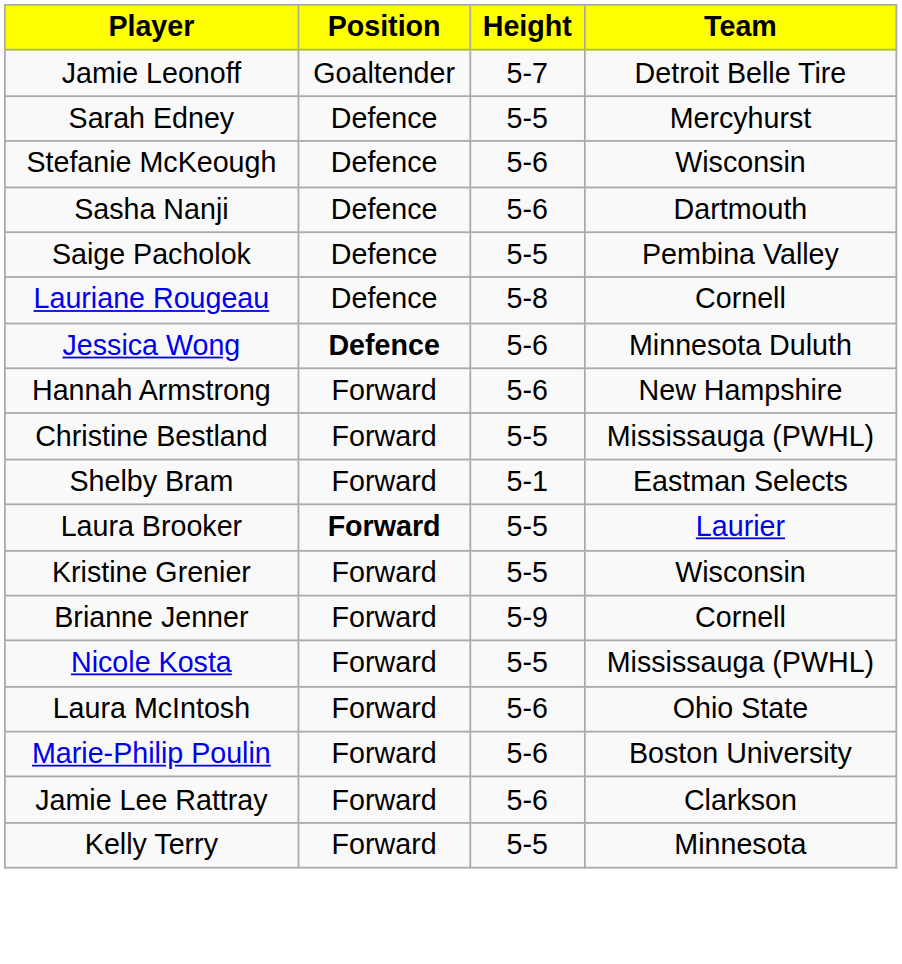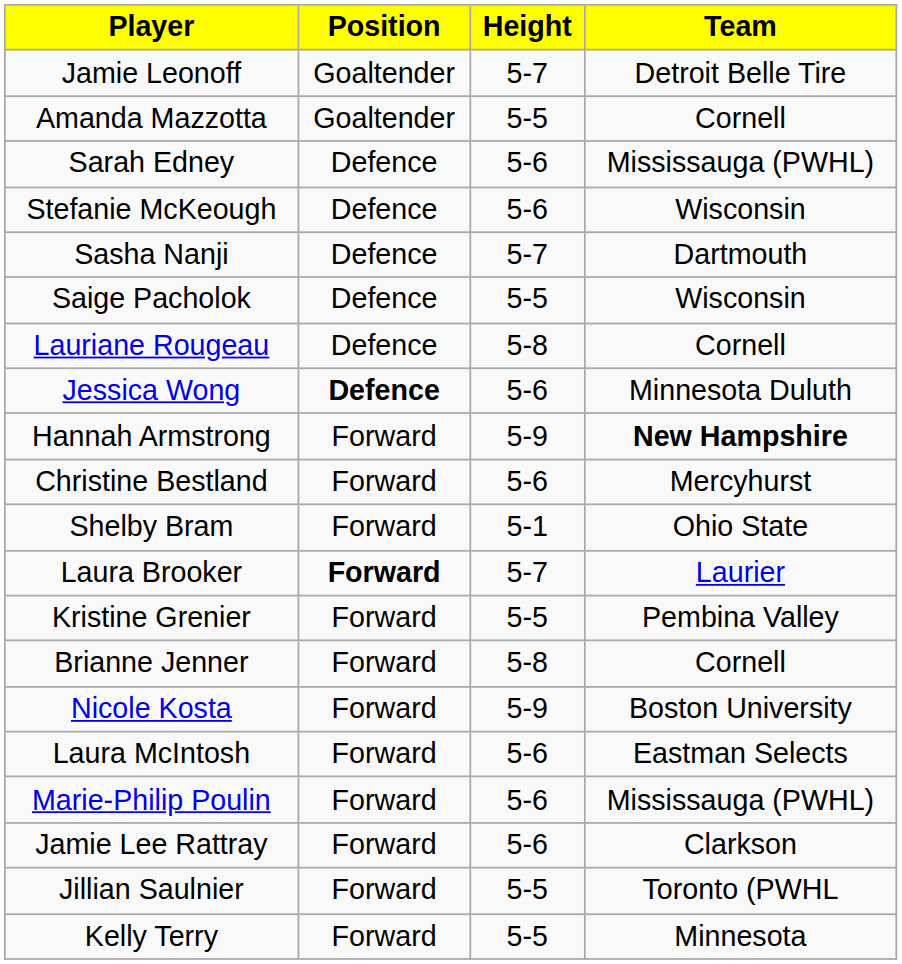 <table class="wikitable" style="width:80%;">
 <tr style="text-align:center; background:yellow; color:black;">
 <td><strong>Player</strong></td>
 <td><strong>Position</strong></td>
 <td><strong>Height</strong></td>
 <td><strong>Team</strong></td>
 </tr>
 <tr style="text-align:center;" bgcolor="">
 <td>Jamie Leonoff</td>
 <td>Goaltender</td>
 <td>5-7</td>
 <td>Detroit Belle Tire</td>
 </tr>
 <tr style="text-align:center;" bgcolor="">
+<td>Amanda Mazzotta</td>
+<td>Goaltender</td>
+<td>5-5</td>
+<td>Cornell</td>
+</tr>
+<tr style="text-align:center;" bgcolor="">
 <td>Sarah Edney</td>
 <td>Defence</td>
-<td>5-5</td>
-<td>Mercyhurst</td>
+<td>5-6</td>
+<td>Mississauga (PWHL)</td>
 </tr>
 <tr style="text-align:center;" bgcolor="">
 <td>Stefanie McKeough</td>
 <td>Defence</td>
 <td>5-6</td>
 <td>Wisconsin</td>
 </tr>
 <tr style="text-align:center;" bgcolor="">
 <td>Sasha Nanji</td>
 <td>Defence</td>
-<td>5-6</td>
+<td>5-7</td>
 <td>Dartmouth</td>
 </tr>
 <tr style="text-align:center;" bgcolor="">
 <td>Saige Pacholok</td>
 <td>Defence</td>
 <td>5-5</td>
-<td>Pembina Valley</td>
+<td>Wisconsin</td>
 </tr>
 <tr style="text-align:center;" bgcolor="">
 <td><a href='#'>Lauriane Rougeau</a></td>
 <td>Defence</td>
 <td>5-8</td>
 <td>Cornell</td>
 </tr>
 <tr style="text-align:center;" bgcolor="">
 <td><a href='#'>Jessica Wong</a></td>
 <td><strong>Defence</strong></td>
 <td>5-6</td>
 <td>Minnesota Duluth</td>
 </tr>
 <tr style="text-align:center;" bgcolor="">
 <td>Hannah Armstrong</td>
 <td>Forward</td>
-<td>5-6</td>
-<td>New Hampshire</td>
+<td>5-9</td>
+<td><strong>New Hampshire</strong></td>
 </tr>
 <tr style="text-align:center;" bgcolor="">
 <td>Christine Bestland</td>
 <td>Forward</td>
-<td>5-5</td>
-<td>Mississauga (PWHL)</td>
+<td>5-6</td>
+<td>Mercyhurst</td>
 </tr>
 <tr style="text-align:center;" bgcolor="">
 <td>Shelby Bram</td>
 <td>Forward</td>
 <td>5-1</td>
-<td>Eastman Selects</td>
+<td>Ohio State</td>
 </tr>
 <tr style="text-align:center;" bgcolor="">
 <td>Laura Brooker</td>
 <td><strong>Forward</strong></td>
-<td>5-5</td>
+<td>5-7</td>
 <td><a href='#'>Laurier</a></td>
 </tr>
 <tr style="text-align:center;" bgcolor="">
 <td>Kristine Grenier</td>
 <td>Forward</td>
 <td>5-5</td>
-<td>Wisconsin</td>
+<td>Pembina Valley</td>
 </tr>
 <tr style="text-align:center;" bgcolor="">
 <td>Brianne Jenner</td>
 <td>Forward</td>
-<td>5-9</td>
+<td>5-8</td>
 <td>Cornell</td>
 </tr>
 <tr style="text-align:center;" bgcolor="">
 <td><a href='#'>Nicole Kosta</a></td>
 <td>Forward</td>
-<td>5-5</td>
-<td>Mississauga (PWHL)</td>
+<td>5-9</td>
+<td>Boston University</td>
 </tr>
 <tr style="text-align:center;" bgcolor="">
 <td>Laura McIntosh</td>
 <td>Forward</td>
 <td>5-6</td>
-<td>Ohio State</td>
+<td>Eastman Selects</td>
 </tr>
 <tr style="text-align:center;" bgcolor="">
 <td><a href='#'>Marie-Philip Poulin</a></td>
 <td>Forward</td>
 <td>5-6</td>
-<td>Boston University</td>
+<td>Mississauga (PWHL)</td>
 </tr>
 <tr style="text-align:center;" bgcolor="">
 <td>Jamie Lee Rattray</td>
 <td>Forward</td>
 <td>5-6</td>
 <td>Clarkson</td>
 </tr>
 <tr style="text-align:center;" bgcolor="">
+<td>Jillian Saulnier</td>
+<td>Forward</td>
+<td>5-5</td>
+<td>Toronto (PWHL</td>
+</tr>
+<tr style="text-align:center;" bgcolor="">
 <td>Kelly Terry</td>
 <td>Forward</td>
 <td>5-5</td>
 <td>Minnesota</td>
 </tr>
 </table>
